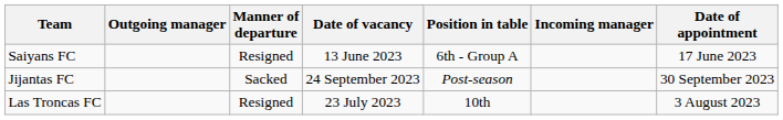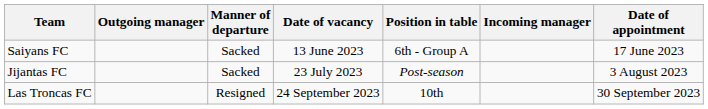 <table class="wikitable sortable">
 <tr>
 <th>Team</th>
 <th>Outgoing manager</th>
 <th>Manner of<br>departure</th>
 <th>Date of vacancy</th>
 <th>Position in table</th>
 <th>Incoming manager</th>
 <th>Date of<br>appointment</th>
 </tr>
 <tr>
 <td>Saiyans FC</td>
 <td></td>
-<td align=center>Resigned</td>
+<td align=center>Sacked</td>
 <td align=center>13 June 2023</td>
 <td align=center>6th - Group A</td>
 <td></td>
 <td align=center>17 June 2023</td>
 </tr>
 <tr>
 <td>Jijantas FC</td>
 <td></td>
 <td align=center>Sacked</td>
-<td align=center>24 September 2023</td>
+<td align=center>23 July 2023</td>
 <td align=center><em>Post-season</em></td>
 <td></td>
-<td align=center>30 September 2023</td>
+<td align=center>3 August 2023</td>
 </tr>
 <tr>
 <td>Las Troncas FC</td>
 <td></td>
 <td align=center>Resigned</td>
-<td align=center>23 July 2023</td>
+<td align=center>24 September 2023</td>
 <td align=center>10th</td>
 <td></td>
-<td align=center>3 August 2023</td>
+<td align=center>30 September 2023</td>
 </tr>
 </table>
